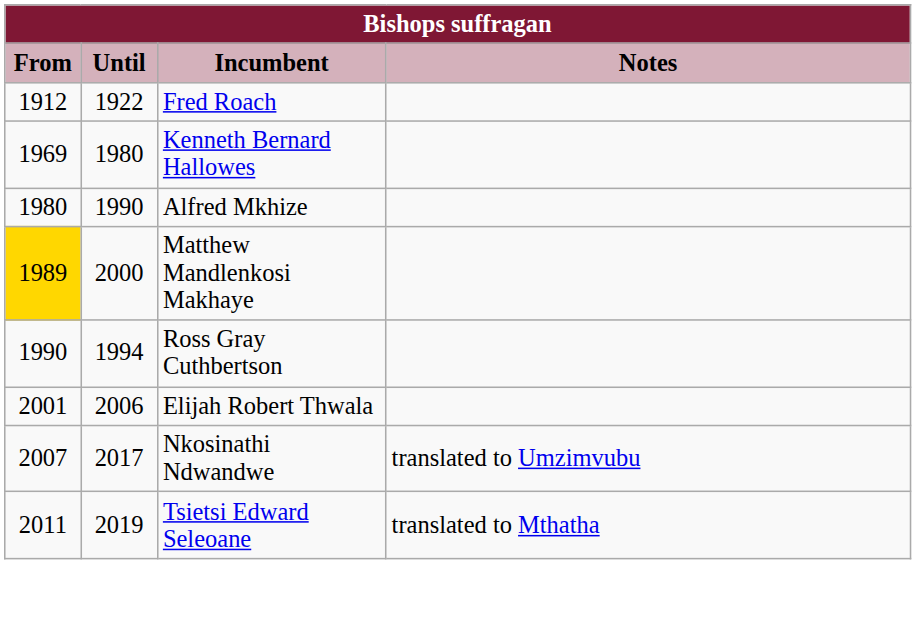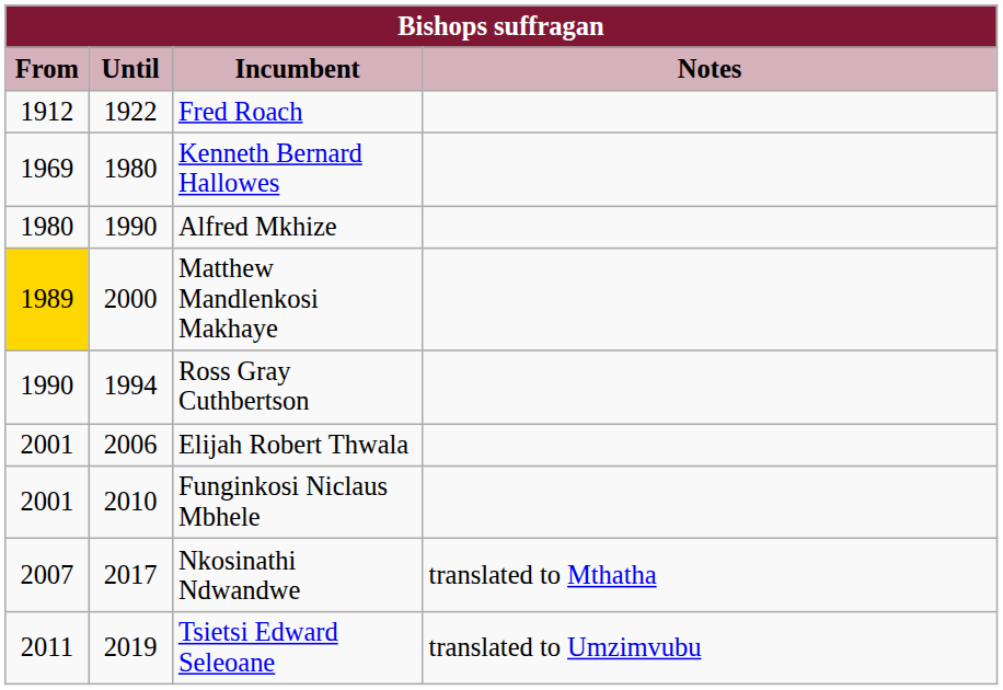 <table class="wikitable" style="width: 95%;">
 <tr>
 <th colspan="4" style="background-color: #7F1734; color: white;">Bishops suffragan</th>
 </tr>
 <tr>
 <th style="background-color: #D4B1BB; width: 8%;">From</th>
 <th style="background-color: #D4B1BB; width: 8%;">Until</th>
 <th style="background-color: #D4B1BB; width: 24%;">Incumbent</th>
 <th style="background-color: #D4B1BB; width: 55%;">Notes</th>
 </tr>
 <tr>
 <td style="text-align: center;">1912</td>
 <td style="text-align: center;">1922</td>
 <td><a href='#'>Fred Roach</a></td>
 <td></td>
 </tr>
 <tr>
 <td style="text-align: center;">1969</td>
 <td style="text-align: center;">1980</td>
 <td><a href='#'>Kenneth Bernard Hallowes</a></td>
 <td></td>
 </tr>
 <tr>
 <td style="text-align: center;">1980</td>
 <td style="text-align: center;">1990</td>
 <td>Alfred Mkhize</td>
 <td></td>
 </tr>
 <tr>
 <td style="background: gold; text-align: center;">1989</td>
 <td style="text-align: center;">2000</td>
 <td>Matthew Mandlenkosi Makhaye</td>
 <td></td>
 </tr>
 <tr>
 <td style="text-align: center;">1990</td>
 <td style="text-align: center;">1994</td>
 <td>Ross Gray Cuthbertson</td>
 <td></td>
 </tr>
 <tr>
 <td style="text-align: center;">2001</td>
 <td style="text-align: center;">2006</td>
 <td>Elijah Robert Thwala</td>
 <td></td>
 </tr>
 <tr>
+<td style="text-align: center;">2001</td>
+<td style="text-align: center;">2010</td>
+<td>Funginkosi Niclaus Mbhele</td>
+<td></td>
+</tr>
+<tr>
 <td style="text-align: center;">2007</td>
 <td style="text-align: center;">2017</td>
 <td>Nkosinathi Ndwandwe</td>
-<td>translated to <a href='#'>Umzimvubu</a></td>
+<td>translated to <a href='#'>Mthatha</a></td>
 </tr>
 <tr>
 <td style="text-align: center;">2011</td>
 <td style="text-align: center;">2019</td>
 <td><a href='#'>Tsietsi Edward Seleoane</a></td>
-<td>translated to <a href='#'>Mthatha</a></td>
+<td>translated to <a href='#'>Umzimvubu</a></td>
 </tr>
 </table>
